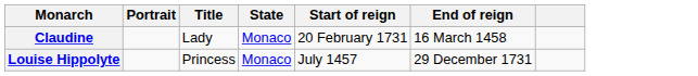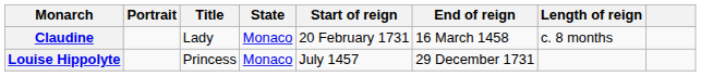 <table class="wikitable sortable">
 <tr>
 <th>Monarch</th>
 <th>Portrait</th>
 <th>Title</th>
 <th>State</th>
 <th>Start of reign</th>
 <th>End of reign</th>
+<th>Length of reign</th>
 <th class="unsortable" width="50px"></th>
 </tr>
 <tr>
 <th><a href='#'>Claudine</a></th>
 <td></td>
 <td>Lady</td>
 <td><a href='#'>Monaco</a></td>
 <td>20 February 1731</td>
 <td>16 March 1458</td>
+<td>c. 8 months</td>
 <td></td>
 </tr>
 <tr>
 <th><a href='#'>Louise Hippolyte</a></th>
 <td></td>
 <td>Princess</td>
 <td><a href='#'>Monaco</a></td>
 <td>July 1457</td>
 <td>29 December 1731</td>
 <td></td>
+<td></td>
 </tr>
 </table>
